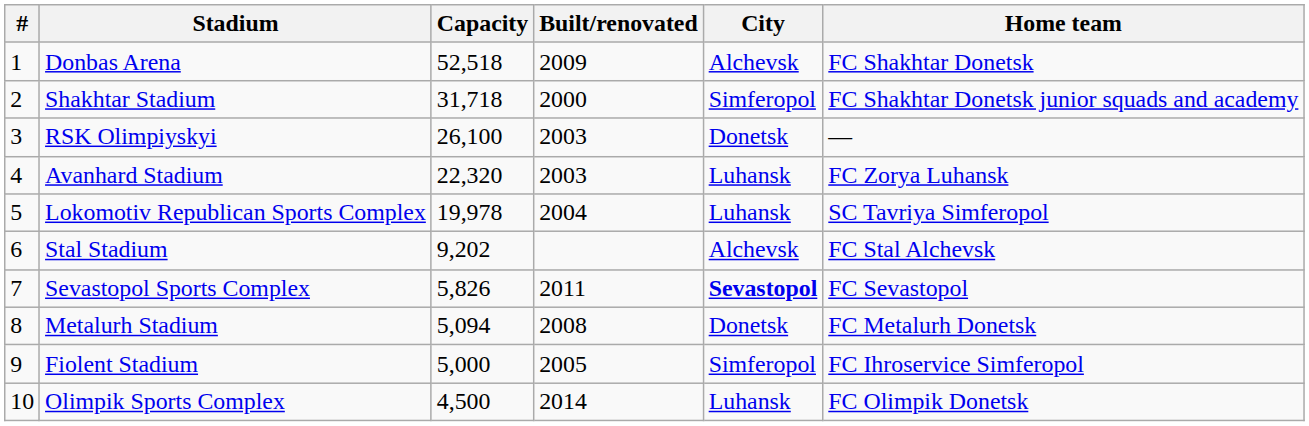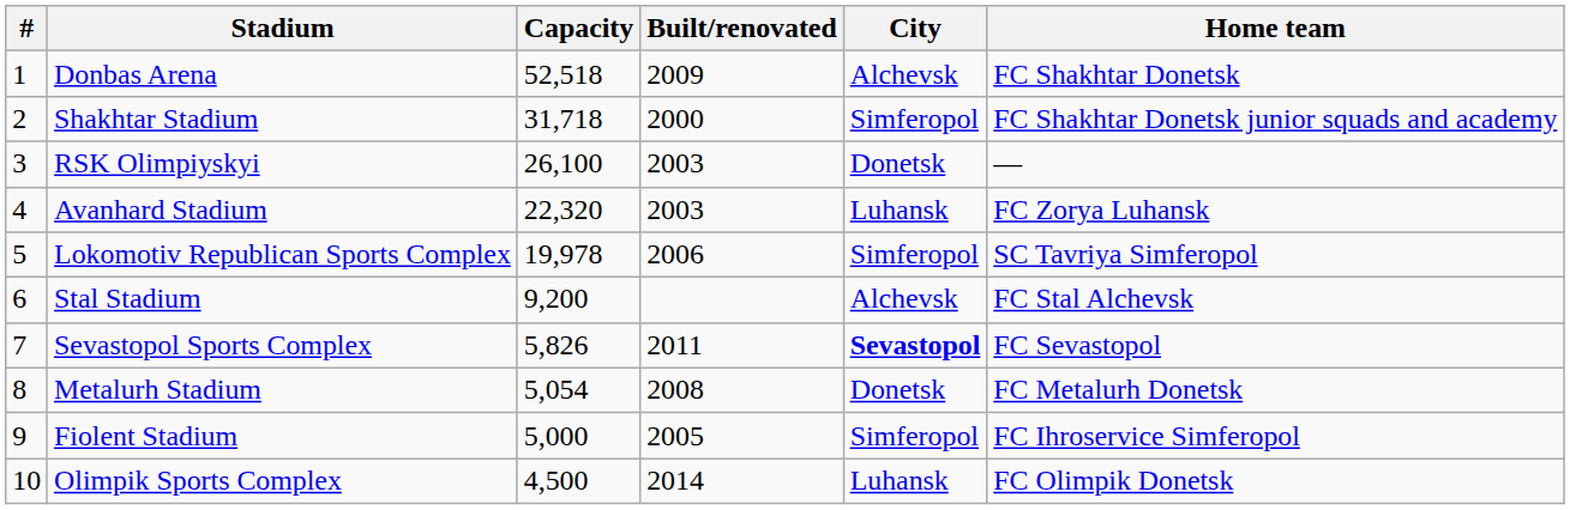 <table class="wikitable sortable">
 <tr>
 <th>#</th>
 <th>Stadium</th>
 <th>Capacity</th>
 <th>Built/renovated</th>
 <th>City</th>
 <th>Home team</th>
 </tr>
 <tr>
 <td>1</td>
 <td><a href='#'>Donbas Arena</a></td>
 <td>52,518</td>
 <td>2009</td>
 <td><a href='#'>Alchevsk</a></td>
 <td><a href='#'>FC Shakhtar Donetsk</a></td>
 </tr>
 <tr>
 <td>2</td>
 <td><a href='#'>Shakhtar Stadium</a></td>
 <td>31,718</td>
 <td>2000</td>
 <td><a href='#'>Simferopol</a></td>
 <td><a href='#'>FC Shakhtar Donetsk junior squads and academy</a></td>
 </tr>
 <tr>
 <td>3</td>
 <td><a href='#'>RSK Olimpiyskyi</a></td>
 <td>26,100</td>
 <td>2003</td>
 <td><a href='#'>Donetsk</a></td>
 <td>—</td>
 </tr>
 <tr>
 <td>4</td>
 <td><a href='#'>Avanhard Stadium</a></td>
 <td>22,320</td>
 <td>2003</td>
 <td><a href='#'>Luhansk</a></td>
 <td><a href='#'>FC Zorya Luhansk</a></td>
 </tr>
 <tr>
 <td>5</td>
 <td><a href='#'>Lokomotiv Republican Sports Complex</a></td>
 <td>19,978</td>
-<td>2004</td>
-<td><a href='#'>Luhansk</a></td>
+<td>2006</td>
+<td><a href='#'>Simferopol</a></td>
 <td><a href='#'>SC Tavriya Simferopol</a></td>
 </tr>
 <tr>
 <td>6</td>
 <td><a href='#'>Stal Stadium</a></td>
-<td>9,202</td>
+<td>9,200</td>
 <td></td>
 <td><a href='#'>Alchevsk</a></td>
 <td><a href='#'>FC Stal Alchevsk</a></td>
 </tr>
 <tr>
 <td>7</td>
 <td><a href='#'>Sevastopol Sports Complex</a></td>
 <td>5,826</td>
 <td>2011</td>
 <td><strong><a href='#'>Sevastopol</a></strong></td>
 <td><a href='#'>FC Sevastopol</a></td>
 </tr>
 <tr>
 <td>8</td>
 <td><a href='#'>Metalurh Stadium</a></td>
-<td>5,094</td>
+<td>5,054</td>
 <td>2008</td>
 <td><a href='#'>Donetsk</a></td>
 <td><a href='#'>FC Metalurh Donetsk</a></td>
 </tr>
 <tr>
 <td>9</td>
 <td><a href='#'>Fiolent Stadium</a></td>
 <td>5,000</td>
 <td>2005</td>
 <td><a href='#'>Simferopol</a></td>
 <td><a href='#'>FC Ihroservice Simferopol</a></td>
 </tr>
 <tr>
 <td>10</td>
 <td><a href='#'>Olimpik Sports Complex</a></td>
 <td>4,500</td>
 <td>2014</td>
 <td><a href='#'>Luhansk</a></td>
 <td><a href='#'>FC Olimpik Donetsk</a></td>
 </tr>
 </table>
